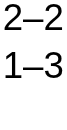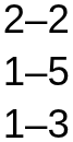 <table cellspacing=1 width=70%>
 <tr>
 <th width=25%></th>
 <th width=30%></th>
 <th width=15%></th>
 <th width=30%></th>
 </tr>
 <tr>
 <td></td>
 <td align=right></td>
 <td align=center>2–2</td>
 <td></td>
 </tr>
 <tr>
 <td></td>
 <td align=right></td>
+<td align=center>1–5</td>
+<td></td>
+</tr>
+<tr>
+<td></td>
+<td align=right></td>
 <td align=center>1–3</td>
 <td></td>
 </tr>
 </table>
